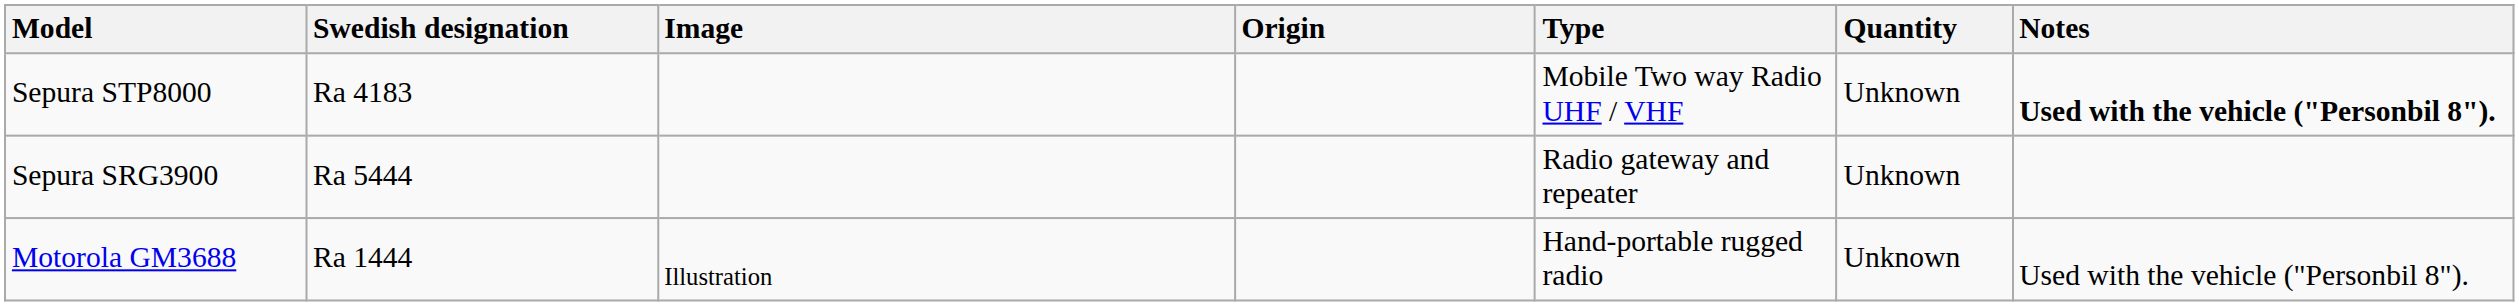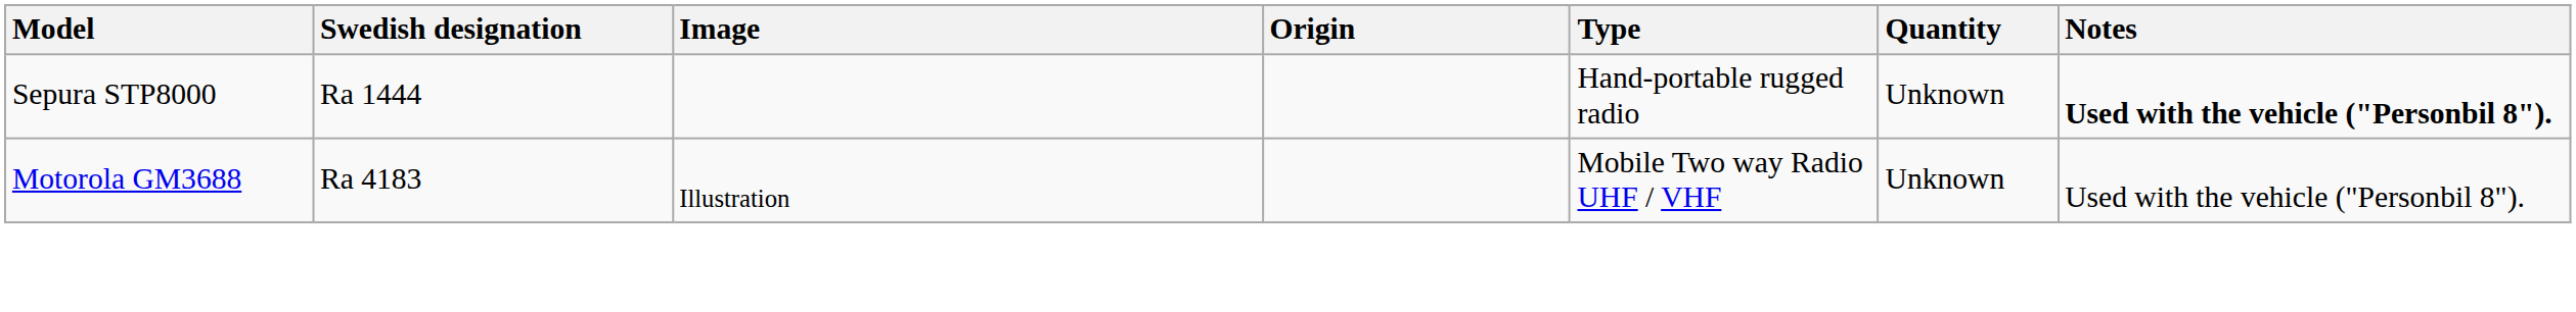 <table class="wikitable" style="font-size: 92%;">
 <tr>
 <th style="text-align: left; width:12%;">Model</th>
 <th style="text-align: left; width:14%;">Swedish designation</th>
 <th style="text-align: left">Image</th>
 <th style="text-align: left; width:12%;">Origin</th>
 <th style="text-align: left; width:12%;">Type</th>
 <th style="text-align: left; width:7%;">Quantity</th>
 <th style="text-align: left; width:20%;">Notes</th>
 </tr>
 <tr>
 <td>Sepura STP8000</td>
-<td>Ra 4183</td>
+<td>Ra 1444</td>
 <td></td>
 <td></td>
-<td>Mobile Two way Radio <a href='#'>UHF</a> / <a href='#'>VHF</a></td>
+<td>Hand-portable rugged radio</td>
 <td>Unknown</td>
 <td><strong><br>Used with the vehicle  ("Personbil 8").</strong></td>
 </tr>
 <tr>
-<td>Sepura SRG3900</td>
-<td>Ra 5444</td>
-<td></td>
-<td></td>
-<td>Radio gateway and repeater</td>
-<td>Unknown</td>
-<td></td>
-</tr>
-<tr>
 <td><a href='#'>Motorola GM3688</a></td>
-<td>Ra 1444</td>
+<td>Ra 4183</td>
 <td><br><small>Illustration</small></td>
 <td></td>
-<td>Hand-portable rugged radio</td>
+<td>Mobile Two way Radio <a href='#'>UHF</a> / <a href='#'>VHF</a></td>
 <td>Unknown</td>
 <td><br>Used with the vehicle  ("Personbil 8").</td>
 </tr>
 </table>
